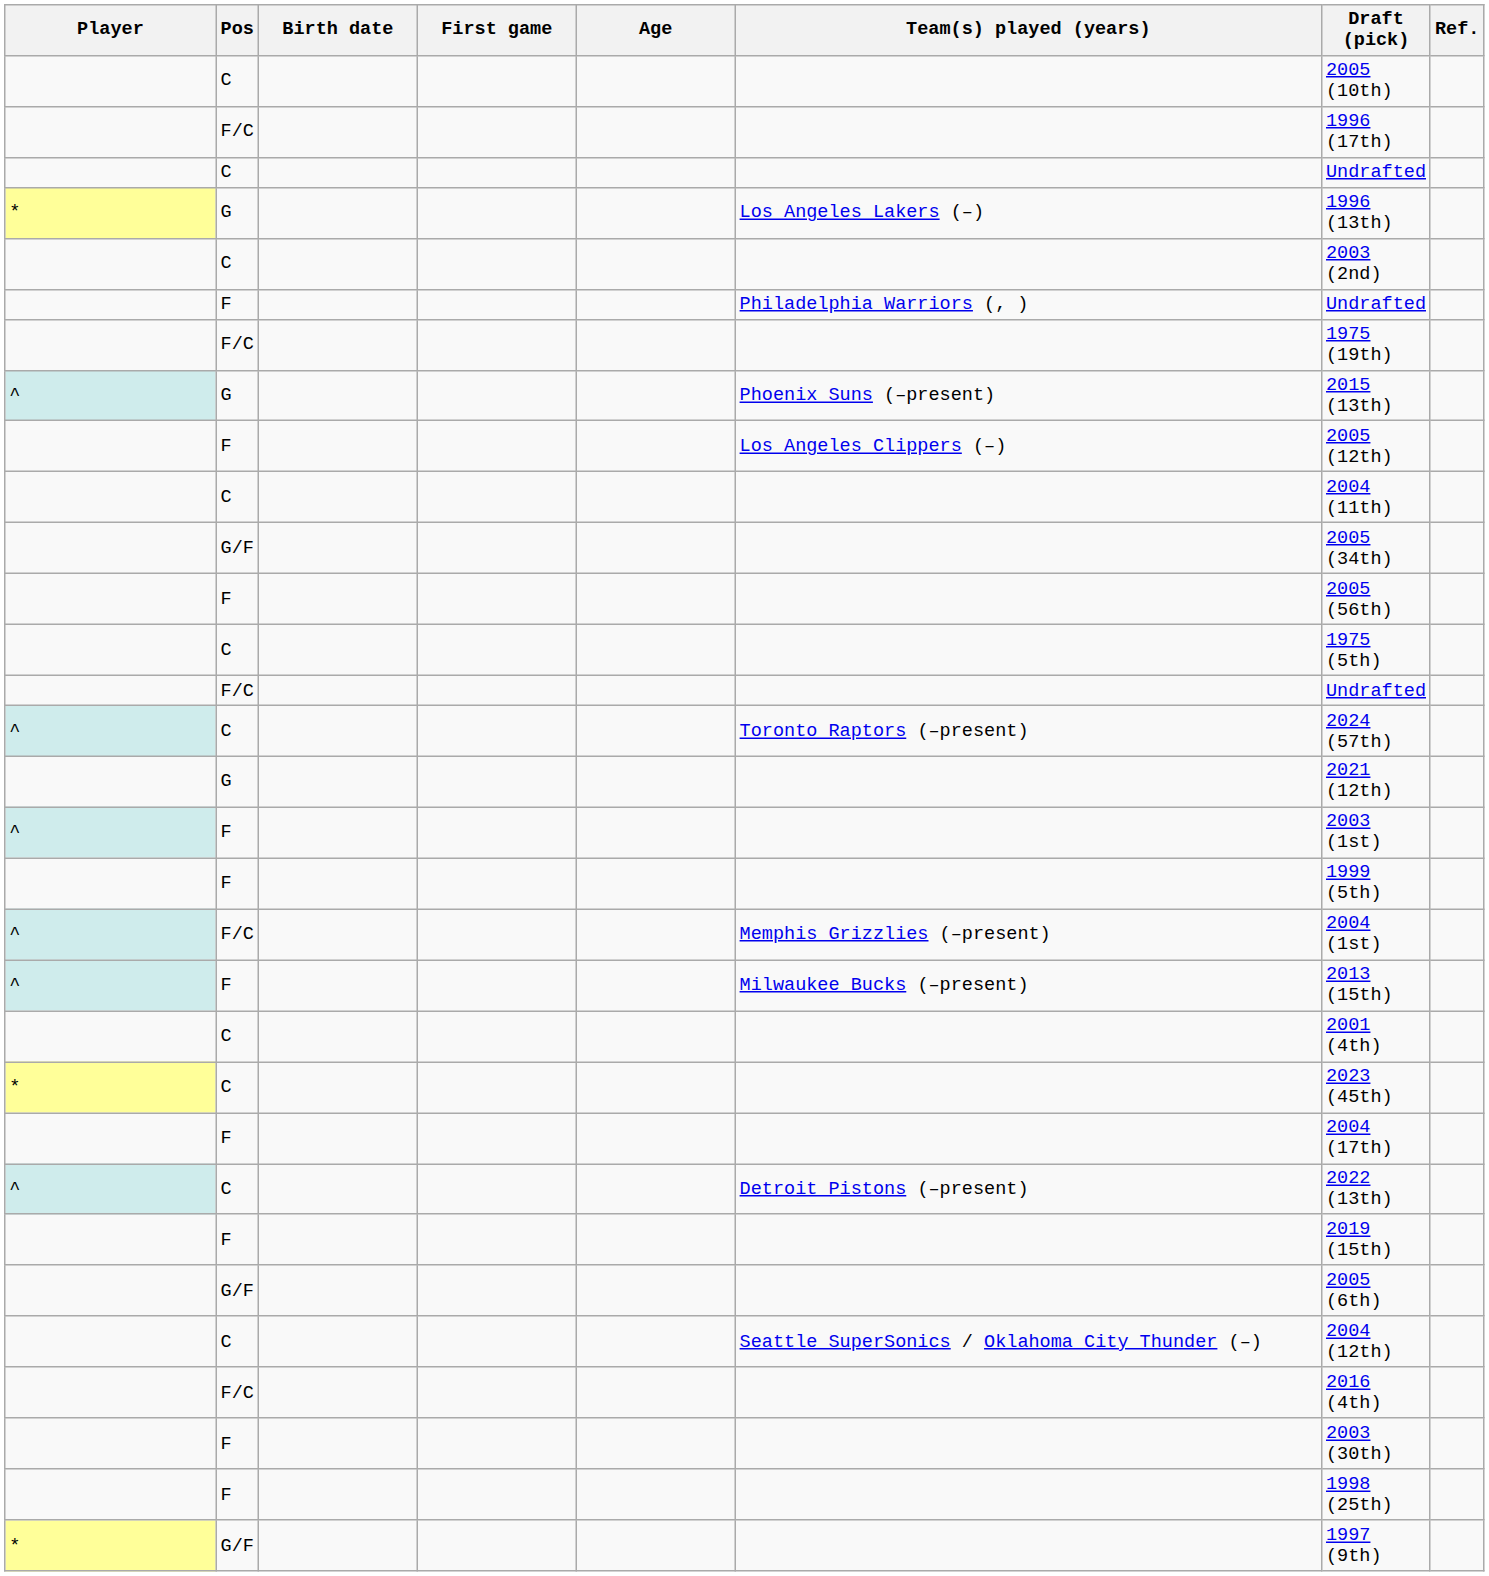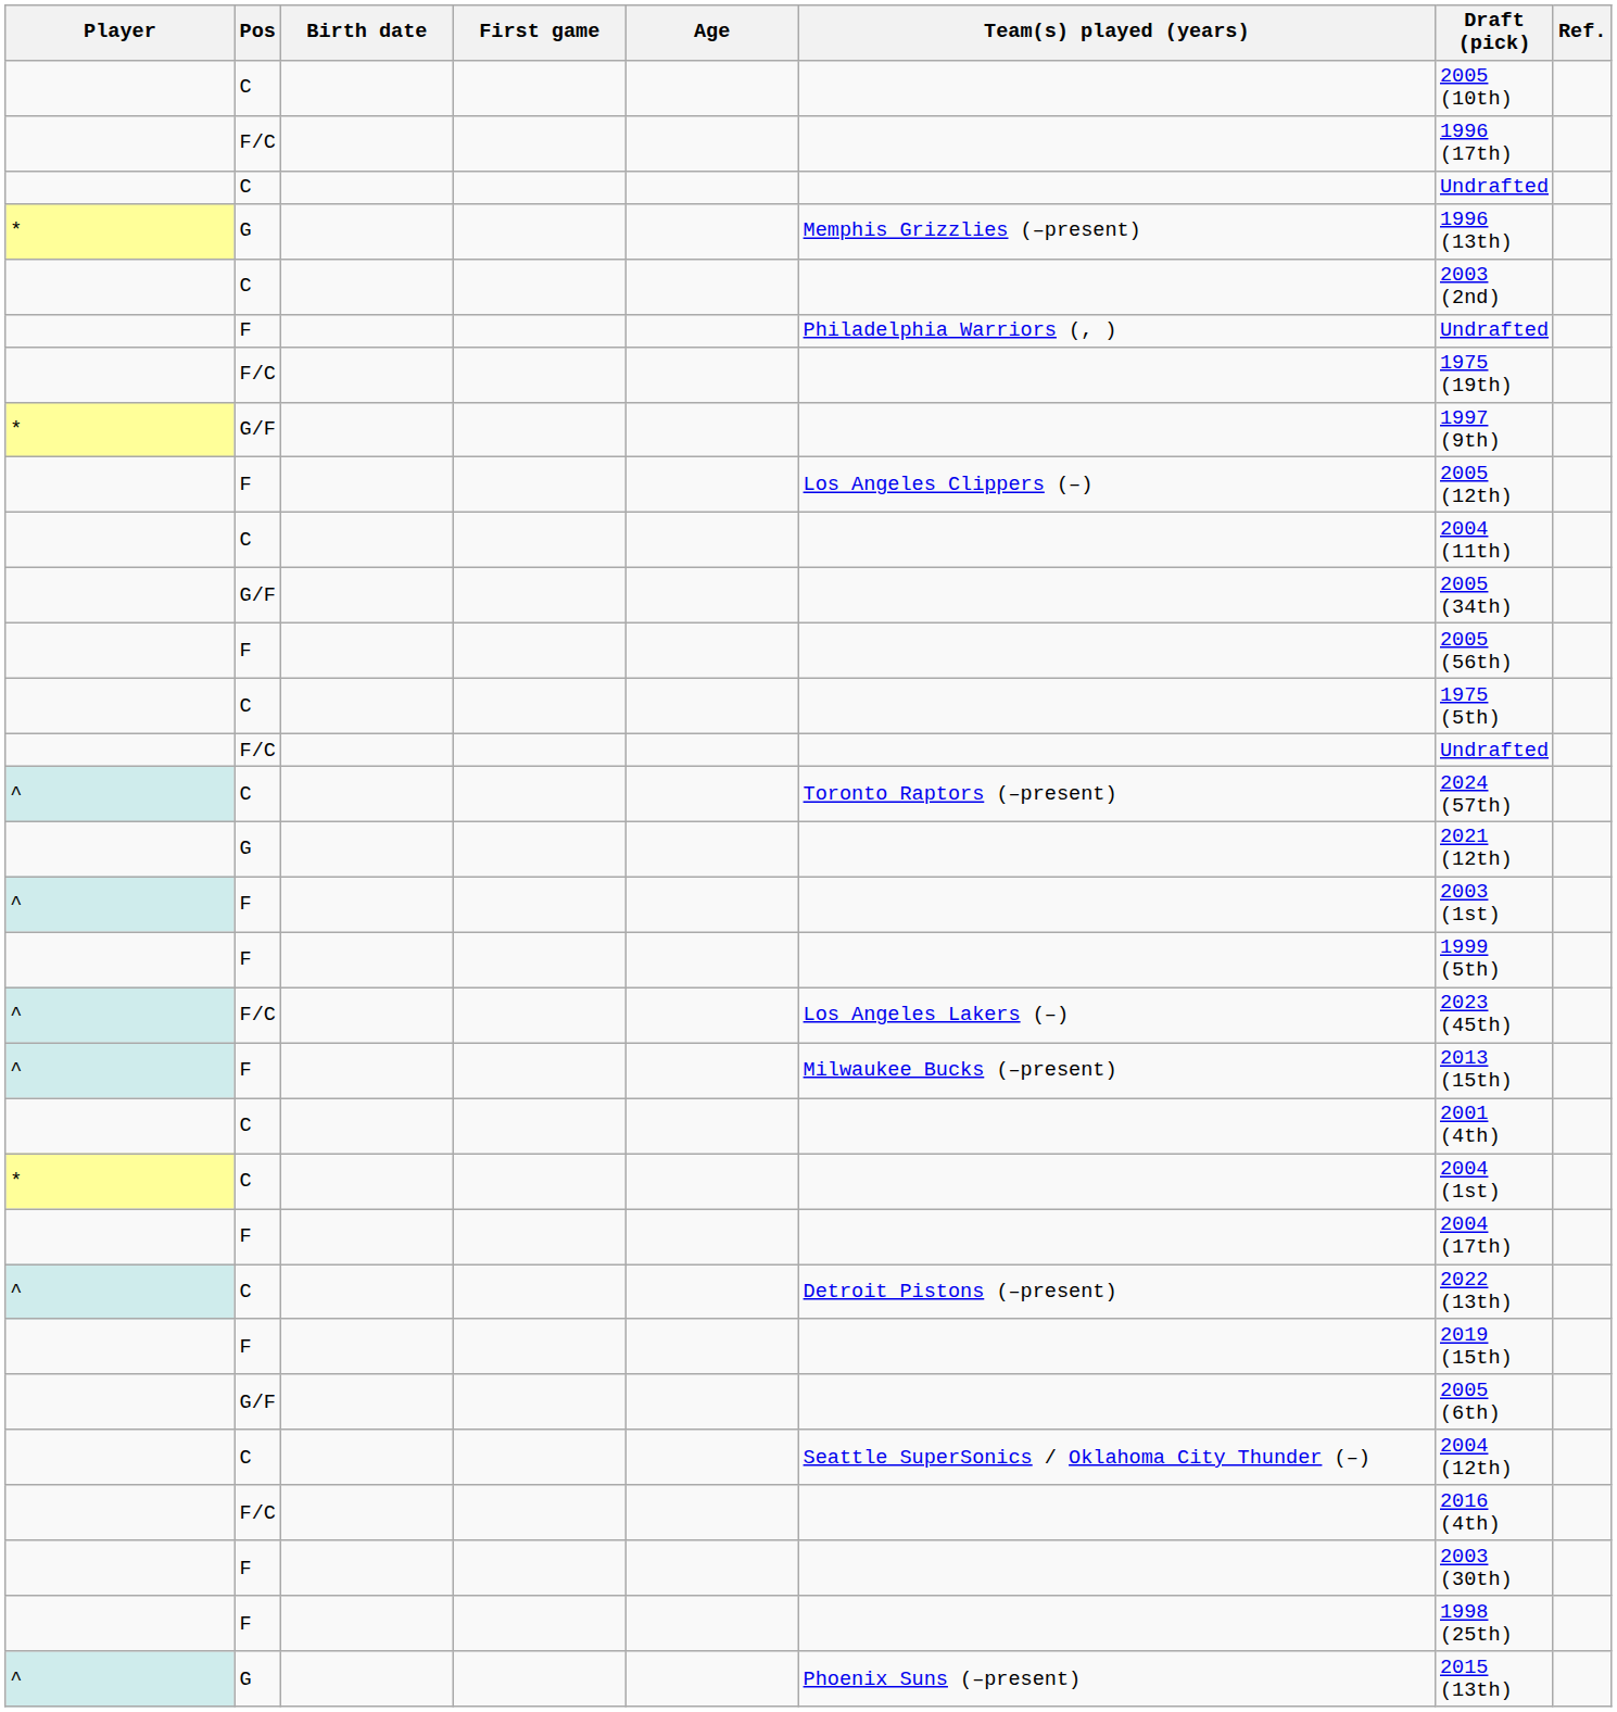 <table class="wikitable sortable" style="font-size:95%">
 <tr>
 <th width=135px>Player</th>
 <th width=20px>Pos</th>
 <th width=100px>Birth date</th>
 <th width=100px>First game</th>
 <th width=100px>Age</th>
 <th class=unsortable width=385px>Team(s) played (years)</th>
 <th width=60px>Draft (pick)</th>
 <th class=unsortable>Ref.</th>
 </tr>
 <tr>
 <td></td>
 <td>C</td>
 <td></td>
 <td></td>
 <td></td>
 <td></td>
 <td><a href='#'>2005</a> (10th)</td>
 <td align="center"></td>
 </tr>
 <tr>
 <td></td>
 <td>F/C</td>
 <td></td>
 <td></td>
 <td></td>
 <td></td>
 <td><a href='#'>1996</a> (17th)</td>
 <td align="center"></td>
 </tr>
 <tr>
 <td></td>
 <td>C</td>
 <td></td>
 <td></td>
 <td></td>
 <td></td>
 <td><a href='#'>Undrafted</a></td>
 <td align="center"></td>
 </tr>
 <tr>
 <td bgcolor="#FFFF99">*</td>
 <td>G</td>
 <td></td>
 <td></td>
 <td></td>
-<td><a href='#'>Los Angeles Lakers</a> (–)</td>
+<td><a href='#'>Memphis Grizzlies</a> (–present)</td>
 <td><a href='#'>1996</a> (13th)</td>
 <td align="center"></td>
 </tr>
 <tr>
 <td></td>
 <td>C</td>
 <td></td>
 <td></td>
 <td></td>
 <td></td>
 <td><a href='#'>2003</a> (2nd)</td>
 <td align="center"></td>
 </tr>
 <tr>
 <td></td>
 <td>F</td>
 <td></td>
 <td></td>
 <td></td>
 <td><a href='#'>Philadelphia Warriors</a> (, )</td>
 <td><a href='#'>Undrafted</a></td>
 <td align="center"></td>
 </tr>
 <tr>
 <td></td>
 <td>F/C</td>
 <td></td>
 <td></td>
 <td></td>
 <td></td>
 <td><a href='#'>1975</a> (19th)</td>
 <td align="center"></td>
 </tr>
 <tr>
-<td bgcolor="#CFECEC">^</td>
-<td>G</td>
+<td bgcolor="#FFFF99">*</td>
+<td>G/F</td>
 <td></td>
 <td></td>
 <td></td>
-<td><a href='#'>Phoenix Suns</a> (–present)</td>
-<td><a href='#'>2015</a> (13th)</td>
+<td></td>
+<td><a href='#'>1997</a> (9th)</td>
 <td align="center"></td>
 </tr>
 <tr>
 <td></td>
 <td>F</td>
 <td></td>
 <td></td>
 <td></td>
 <td><a href='#'>Los Angeles Clippers</a> (–)</td>
 <td><a href='#'>2005</a> (12th)</td>
 <td align="center"></td>
 </tr>
 <tr>
 <td></td>
 <td>C</td>
 <td></td>
 <td></td>
 <td></td>
 <td></td>
 <td><a href='#'>2004</a> (11th)</td>
 <td align="center"></td>
 </tr>
 <tr>
 <td></td>
 <td>G/F</td>
 <td></td>
 <td></td>
 <td></td>
 <td></td>
 <td><a href='#'>2005</a> (34th)</td>
 <td align="center"></td>
 </tr>
 <tr>
 <td></td>
 <td>F</td>
 <td></td>
 <td></td>
 <td></td>
 <td></td>
 <td><a href='#'>2005</a> (56th)</td>
 <td align="center"></td>
 </tr>
 <tr>
 <td></td>
 <td>C</td>
 <td></td>
 <td></td>
 <td></td>
 <td></td>
 <td><a href='#'>1975</a> (5th)</td>
 <td align="center"></td>
 </tr>
 <tr>
 <td></td>
 <td>F/C</td>
 <td></td>
 <td></td>
 <td></td>
 <td></td>
 <td><a href='#'>Undrafted</a></td>
 <td align="center"></td>
 </tr>
 <tr>
 <td bgcolor="#CFECEC">^</td>
 <td>C</td>
 <td></td>
 <td></td>
 <td></td>
 <td><a href='#'>Toronto Raptors</a> (–present)</td>
 <td><a href='#'>2024</a> (57th)</td>
 <td align="center"></td>
 </tr>
 <tr>
 <td></td>
 <td>G</td>
 <td></td>
 <td></td>
 <td></td>
 <td></td>
 <td><a href='#'>2021</a> (12th)</td>
 <td align="center"></td>
 </tr>
 <tr>
 <td bgcolor="#CFECEC">^</td>
 <td>F</td>
 <td></td>
 <td></td>
 <td></td>
 <td></td>
 <td><a href='#'>2003</a> (1st)</td>
 <td align="center"></td>
 </tr>
 <tr>
 <td></td>
 <td>F</td>
 <td></td>
 <td></td>
 <td></td>
 <td></td>
 <td><a href='#'>1999</a> (5th)</td>
 <td align="center"></td>
 </tr>
 <tr>
 <td bgcolor="#CFECEC">^</td>
 <td>F/C</td>
 <td></td>
 <td></td>
 <td></td>
-<td><a href='#'>Memphis Grizzlies</a> (–present)</td>
-<td><a href='#'>2004</a> (1st)</td>
+<td><a href='#'>Los Angeles Lakers</a> (–)</td>
+<td><a href='#'>2023</a> (45th)</td>
 <td align="center"></td>
 </tr>
 <tr>
 <td bgcolor="#CFECEC">^</td>
 <td>F</td>
 <td></td>
 <td></td>
 <td></td>
 <td><a href='#'>Milwaukee Bucks</a> (–present)</td>
 <td><a href='#'>2013</a> (15th)</td>
 <td align="center"></td>
 </tr>
 <tr>
 <td></td>
 <td>C</td>
 <td></td>
 <td></td>
 <td></td>
 <td></td>
 <td><a href='#'>2001</a> (4th)</td>
 <td align="center"></td>
 </tr>
 <tr>
 <td bgcolor="#FFFF99">*</td>
 <td>C</td>
 <td></td>
 <td></td>
 <td></td>
 <td></td>
-<td><a href='#'>2023</a> (45th)</td>
+<td><a href='#'>2004</a> (1st)</td>
 <td align="center"></td>
 </tr>
 <tr>
 <td></td>
 <td>F</td>
 <td></td>
 <td></td>
 <td></td>
 <td></td>
 <td><a href='#'>2004</a> (17th)</td>
 <td align="center"></td>
 </tr>
 <tr>
 <td bgcolor="#CFECEC">^</td>
 <td>C</td>
 <td></td>
 <td></td>
 <td></td>
 <td><a href='#'>Detroit Pistons</a> (–present)</td>
 <td><a href='#'>2022</a> (13th)</td>
 <td align="center"></td>
 </tr>
 <tr>
 <td></td>
 <td>F</td>
 <td></td>
 <td></td>
 <td></td>
 <td></td>
 <td><a href='#'>2019</a> (15th)</td>
 <td align="center"></td>
 </tr>
 <tr>
 <td></td>
 <td>G/F</td>
 <td></td>
 <td></td>
 <td></td>
 <td></td>
 <td><a href='#'>2005</a> (6th)</td>
 <td align="center"></td>
 </tr>
 <tr>
 <td></td>
 <td>C</td>
 <td></td>
 <td></td>
 <td></td>
 <td><a href='#'>Seattle SuperSonics</a> / <a href='#'>Oklahoma City Thunder</a> (–)</td>
 <td><a href='#'>2004</a> (12th)</td>
 <td align="center"></td>
 </tr>
 <tr>
 <td></td>
 <td>F/C</td>
 <td></td>
 <td></td>
 <td></td>
 <td></td>
 <td><a href='#'>2016</a> (4th)</td>
 <td align="center"></td>
 </tr>
 <tr>
 <td></td>
 <td>F</td>
 <td></td>
 <td></td>
 <td></td>
 <td></td>
 <td><a href='#'>2003</a> (30th)</td>
 <td align="center"></td>
 </tr>
 <tr>
 <td></td>
 <td>F</td>
 <td></td>
 <td></td>
 <td></td>
 <td></td>
 <td><a href='#'>1998</a> (25th)</td>
 <td align="center"></td>
 </tr>
 <tr>
-<td bgcolor="#FFFF99">*</td>
-<td>G/F</td>
+<td bgcolor="#CFECEC">^</td>
+<td>G</td>
 <td></td>
 <td></td>
 <td></td>
-<td></td>
-<td><a href='#'>1997</a> (9th)</td>
+<td><a href='#'>Phoenix Suns</a> (–present)</td>
+<td><a href='#'>2015</a> (13th)</td>
 <td align="center"></td>
 </tr>
 </table>
